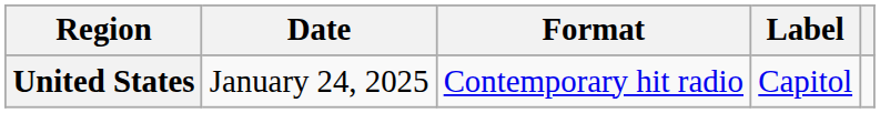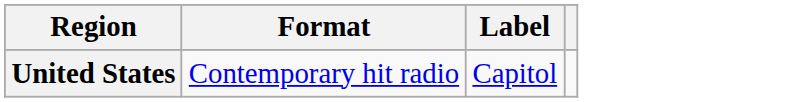 <table class="wikitable plainrowheaders">
 <tr>
 <th scope="col">Region</th>
-<th scope="col">Date</th>
 <th scope="col">Format</th>
 <th scope="col">Label</th>
 <th scope="col"></th>
 </tr>
 <tr>
 <th scope="row">United States</th>
-<td>January 24, 2025</td>
 <td><a href='#'>Contemporary hit radio</a></td>
 <td><a href='#'>Capitol</a></td>
 <td style="text-align:center"></td>
 </tr>
 </table>
